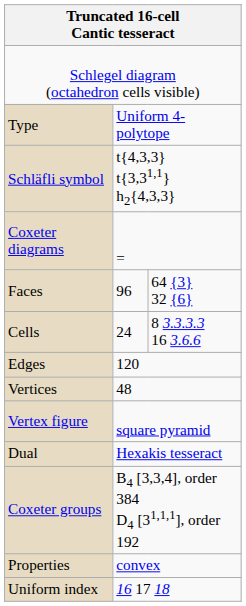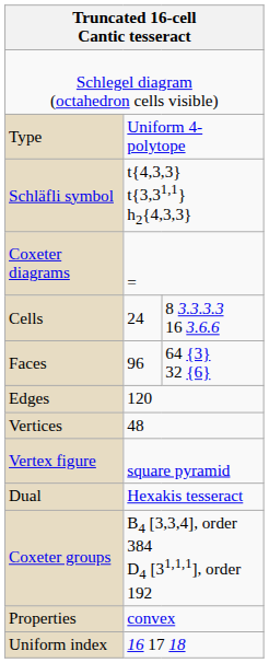 <table class="wikitable" align="right" style="margin-left:10px" width="250">
 <tr>
 <th bgcolor=#e7dcc3 colspan=3><strong>Truncated 16-cell</strong><br><strong>Cantic tesseract</strong></th>
 </tr>
 <tr>
 <td colspan=3 align=center><br><a href='#'>Schlegel diagram</a><br>(<a href='#'>octahedron</a> cells visible)</td>
 </tr>
 <tr>
 <td bgcolor=#e7dcc3>Type</td>
 <td colspan=2><a href='#'>Uniform 4-polytope</a></td>
 </tr>
 <tr>
 <td bgcolor=#e7dcc3><a href='#'>Schläfli symbol</a></td>
 <td colspan=2>t{4,3,3}<br>t{3,3<sup>1,1</sup>}<br>h<sub>2</sub>{4,3,3}</td>
 </tr>
 <tr>
 <td bgcolor=#e7dcc3><a href='#'>Coxeter diagrams</a></td>
 <td colspan=2><br><br> = </td>
 </tr>
 <tr>
+<td bgcolor=#e7dcc3>Cells</td>
+<td>24</td>
+<td>8 <a href='#'><em>3.3.3.3</em></a> <br>16 <a href='#'><em>3.6.6</em></a> </td>
+</tr>
+<tr>
 <td bgcolor=#e7dcc3>Faces</td>
 <td>96</td>
 <td>64 <a href='#'>{3}</a> <br>32 <a href='#'>{6}</a></td>
-</tr>
-<tr>
-<td bgcolor=#e7dcc3>Cells</td>
-<td>24</td>
-<td>8 <a href='#'><em>3.3.3.3</em></a> <br>16 <a href='#'><em>3.6.6</em></a> </td>
 </tr>
 <tr>
 <td bgcolor=#e7dcc3>Edges</td>
 <td colspan=2>120</td>
 </tr>
 <tr>
 <td bgcolor=#e7dcc3>Vertices</td>
 <td colspan=2>48</td>
 </tr>
 <tr>
 <td bgcolor=#e7dcc3><a href='#'>Vertex figure</a></td>
 <td colspan=2><br><a href='#'>square pyramid</a></td>
 </tr>
 <tr>
 <td bgcolor=#e7dcc3>Dual</td>
 <td colspan=2><a href='#'>Hexakis tesseract</a></td>
 </tr>
 <tr>
 <td bgcolor=#e7dcc3><a href='#'>Coxeter groups</a></td>
 <td colspan=2>B<sub>4</sub> [3,3,4], order 384<br>D<sub>4</sub> [3<sup>1,1,1</sup>], order 192</td>
 </tr>
 <tr>
 <td bgcolor=#e7dcc3>Properties</td>
 <td colspan=2><a href='#'>convex</a></td>
 </tr>
 <tr>
 <td bgcolor=#e7dcc3>Uniform index</td>
 <td colspan=2><em><a href='#'>16</a></em> 17 <em><a href='#'>18</a></em></td>
 </tr>
 </table>
